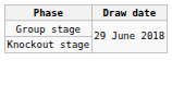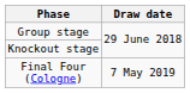 <table class="wikitable" style="text-align:center">
 <tr>
 <th>Phase</th>
 <th>Draw date</th>
 </tr>
 <tr>
 <td>Group stage</td>
 <td rowspan=2>29 June 2018</td>
 </tr>
 <tr>
 <td>Knockout stage</td>
 </tr>
+<tr>
+<td>Final Four<br>(<a href='#'>Cologne</a>)</td>
+<td>7 May 2019</td>
+</tr>
 </table>
